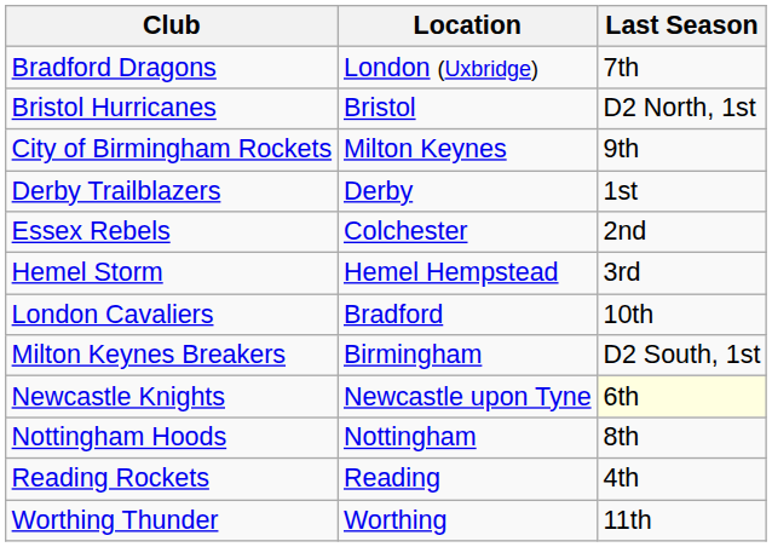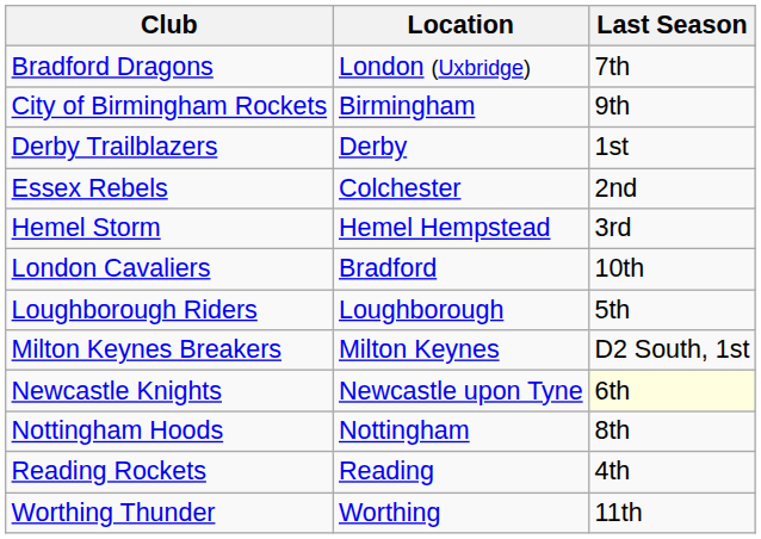 <table class="wikitable sortable" style="text-align:left;">
 <tr>
 <th>Club</th>
 <th>Location</th>
 <th>Last Season</th>
 </tr>
 <tr>
 <td style="text-align:left;"><a href='#'>Bradford Dragons</a></td>
 <td><a href='#'>London</a> <small>(<a href='#'>Uxbridge</a>)</small></td>
 <td>7th</td>
 </tr>
 <tr>
-<td style="text-align:left;"><a href='#'>Bristol Hurricanes</a></td>
-<td><a href='#'>Bristol</a></td>
-<td>D2 North, 1st</td>
-</tr>
-<tr>
 <td style="text-align:left;"><a href='#'>City of Birmingham Rockets</a></td>
-<td><a href='#'>Milton Keynes</a></td>
+<td><a href='#'>Birmingham</a></td>
 <td>9th</td>
 </tr>
 <tr>
 <td style="text-align:left;"><a href='#'>Derby Trailblazers</a></td>
 <td><a href='#'>Derby</a></td>
 <td>1st</td>
 </tr>
 <tr>
 <td style="text-align:left;"><a href='#'>Essex Rebels</a></td>
 <td><a href='#'>Colchester</a></td>
 <td>2nd</td>
 </tr>
 <tr>
 <td style="text-align:left;"><a href='#'>Hemel Storm</a></td>
 <td><a href='#'>Hemel Hempstead</a></td>
 <td>3rd</td>
 </tr>
 <tr>
 <td style="text-align:left;"><a href='#'>London Cavaliers</a></td>
 <td><a href='#'>Bradford</a></td>
 <td>10th</td>
 </tr>
 <tr>
+<td style="text-align:left;"><a href='#'>Loughborough Riders</a></td>
+<td><a href='#'>Loughborough</a></td>
+<td>5th</td>
+</tr>
+<tr>
 <td style="text-align:left;"><a href='#'>Milton Keynes Breakers</a></td>
-<td><a href='#'>Birmingham</a></td>
+<td><a href='#'>Milton Keynes</a></td>
 <td>D2 South, 1st</td>
 </tr>
 <tr>
 <td style="text-align:left;"><a href='#'>Newcastle Knights</a></td>
 <td><a href='#'>Newcastle upon Tyne</a></td>
 <td style="background: lightyellow;">6th</td>
 </tr>
 <tr>
 <td style="text-align:left;"><a href='#'>Nottingham Hoods</a></td>
 <td><a href='#'>Nottingham</a></td>
 <td>8th</td>
 </tr>
 <tr>
 <td style="text-align:left;"><a href='#'>Reading Rockets</a></td>
 <td><a href='#'>Reading</a></td>
 <td>4th</td>
 </tr>
 <tr>
 <td style="text-align:left;"><a href='#'>Worthing Thunder</a></td>
 <td><a href='#'>Worthing</a></td>
 <td>11th</td>
 </tr>
 </table>
